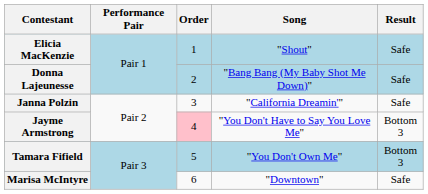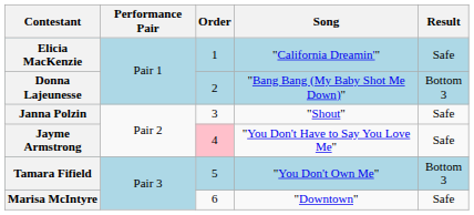 <table class="wikitable plainrowheaders" style="text-align:center;">
 <tr>
 <th scope="col">Contestant</th>
 <th scope="col">Performance Pair</th>
 <th scope="col">Order</th>
 <th scope="col">Song</th>
 <th scope="col">Result</th>
 </tr>
 <tr style="background:lightblue;">
 <th scope="row">Elicia MacKenzie</th>
 <td rowspan="2">Pair 1</td>
 <td>1</td>
-<td>"<a href='#'>Shout</a>"</td>
+<td>"<a href='#'>California Dreamin'</a>"</td>
 <td>Safe</td>
 </tr>
 <tr style="background:lightblue;">
 <th scope="row">Donna Lajeunesse</th>
 <td>2</td>
 <td>"<a href='#'>Bang Bang (My Baby Shot Me Down)</a>"</td>
-<td>Safe</td>
+<td>Bottom 3</td>
 </tr>
 <tr>
 <th scope="row">Janna Polzin</th>
 <td rowspan="2">Pair 2</td>
 <td>3</td>
-<td>"<a href='#'>California Dreamin'</a>"</td>
+<td>"<a href='#'>Shout</a>"</td>
 <td>Safe</td>
 </tr>
 <tr>
 <th scope="row">Jayme Armstrong</th>
 <td style="background: pink;">4</td>
 <td>"<a href='#'>You Don't Have to Say You Love Me</a>"</td>
-<td>Bottom 3</td>
+<td>Safe</td>
 </tr>
 <tr style="background:lightblue;">
 <th scope="row">Tamara Fifield</th>
 <td rowspan="2">Pair 3</td>
 <td>5</td>
 <td>"<a href='#'>You Don't Own Me</a>"</td>
 <td>Bottom 3</td>
 </tr>
 <tr>
 <th scope="row">Marisa McIntyre</th>
 <td>6</td>
 <td>"<a href='#'>Downtown</a>"</td>
 <td>Safe</td>
 </tr>
 </table>
